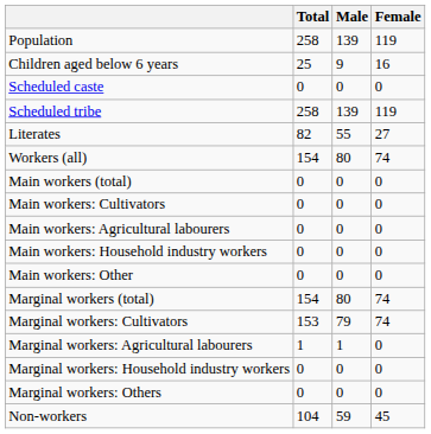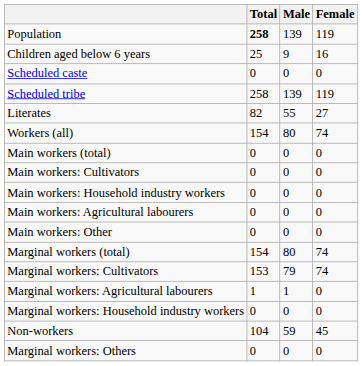 <table class="wikitable sortable">
 <tr>
 <th></th>
 <th>Total</th>
 <th>Male</th>
 <th>Female</th>
 </tr>
 <tr>
 <td>Population</td>
-<td>258</td>
+<td><strong>258</strong></td>
 <td>139</td>
 <td>119</td>
 </tr>
 <tr>
 <td>Children aged below 6 years</td>
 <td>25</td>
 <td>9</td>
 <td>16</td>
 </tr>
 <tr>
 <td><a href='#'>Scheduled caste</a></td>
 <td>0</td>
 <td>0</td>
 <td>0</td>
 </tr>
 <tr>
 <td><a href='#'>Scheduled tribe</a></td>
 <td>258</td>
 <td>139</td>
 <td>119</td>
 </tr>
 <tr>
 <td>Literates</td>
 <td>82</td>
 <td>55</td>
 <td>27</td>
 </tr>
 <tr>
 <td>Workers (all)</td>
 <td>154</td>
 <td>80</td>
 <td>74</td>
 </tr>
 <tr>
 <td>Main workers (total)</td>
 <td>0</td>
 <td>0</td>
 <td>0</td>
 </tr>
 <tr>
 <td>Main workers: Cultivators</td>
 <td>0</td>
 <td>0</td>
 <td>0</td>
 </tr>
 <tr>
-<td>Main workers: Agricultural labourers</td>
+<td>Main workers: Household industry workers</td>
 <td>0</td>
 <td>0</td>
 <td>0</td>
 </tr>
 <tr>
-<td>Main workers: Household industry workers</td>
+<td>Main workers: Agricultural labourers</td>
 <td>0</td>
 <td>0</td>
 <td>0</td>
 </tr>
 <tr>
 <td>Main workers: Other</td>
 <td>0</td>
 <td>0</td>
 <td>0</td>
 </tr>
 <tr>
 <td>Marginal workers (total)</td>
 <td>154</td>
 <td>80</td>
 <td>74</td>
 </tr>
 <tr>
 <td>Marginal workers: Cultivators</td>
 <td>153</td>
 <td>79</td>
 <td>74</td>
 </tr>
 <tr>
 <td>Marginal workers: Agricultural labourers</td>
 <td>1</td>
 <td>1</td>
 <td>0</td>
 </tr>
 <tr>
 <td>Marginal workers: Household industry workers</td>
 <td>0</td>
 <td>0</td>
 <td>0</td>
 </tr>
 <tr>
+<td>Non-workers</td>
+<td>104</td>
+<td>59</td>
+<td>45</td>
+</tr>
+<tr>
 <td>Marginal workers: Others</td>
 <td>0</td>
 <td>0</td>
 <td>0</td>
 </tr>
-<tr>
-<td>Non-workers</td>
-<td>104</td>
-<td>59</td>
-<td>45</td>
-</tr>
 </table>
